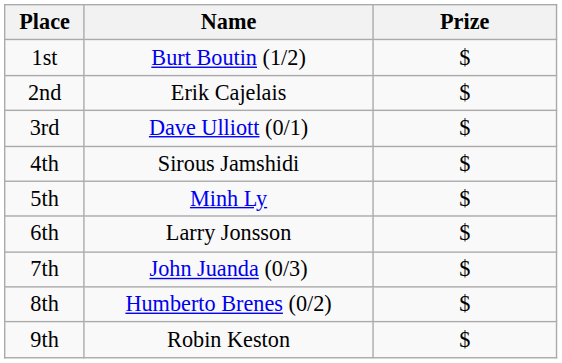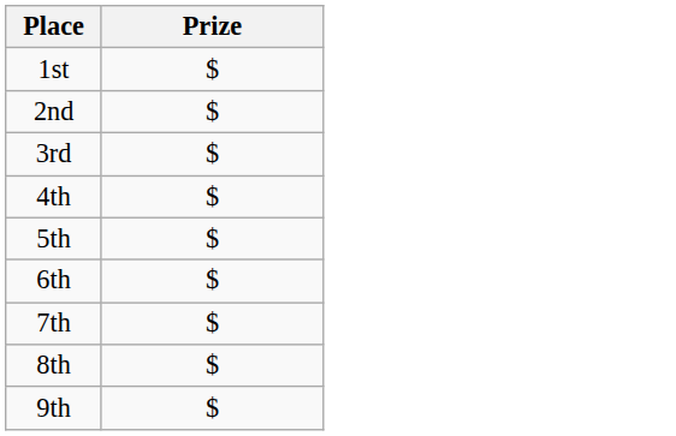 <table class="wikitable" style="text-align:center">
 <tr>
 <th width="50">Place</th>
-<th width="200">Name</th>
 <th width="125">Prize</th>
 </tr>
 <tr>
 <td>1st</td>
-<td><a href='#'>Burt Boutin</a> (1/2)</td>
 <td>$</td>
 </tr>
 <tr>
 <td>2nd</td>
-<td>Erik Cajelais</td>
 <td>$</td>
 </tr>
 <tr>
 <td>3rd</td>
-<td><a href='#'>Dave Ulliott</a> (0/1)</td>
 <td>$</td>
 </tr>
 <tr>
 <td>4th</td>
-<td>Sirous Jamshidi</td>
 <td>$</td>
 </tr>
 <tr>
 <td>5th</td>
-<td><a href='#'>Minh Ly</a></td>
 <td>$</td>
 </tr>
 <tr>
 <td>6th</td>
-<td>Larry Jonsson</td>
 <td>$</td>
 </tr>
 <tr>
 <td>7th</td>
-<td><a href='#'>John Juanda</a> (0/3)</td>
 <td>$</td>
 </tr>
 <tr>
 <td>8th</td>
-<td><a href='#'>Humberto Brenes</a> (0/2)</td>
 <td>$</td>
 </tr>
 <tr>
 <td>9th</td>
-<td>Robin Keston</td>
 <td>$</td>
 </tr>
 </table>
